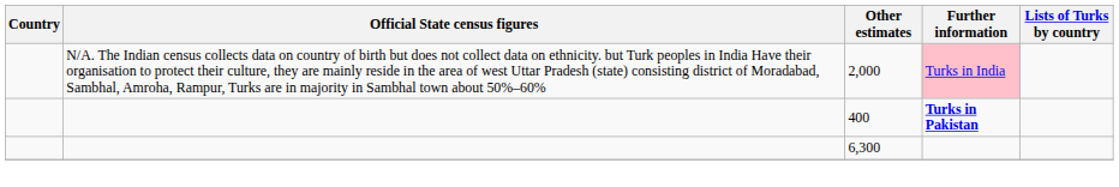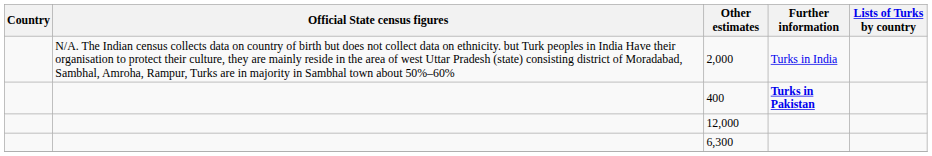 <table class="wikitable sortable">
 <tr>
 <th>Country</th>
 <th>Official State census figures</th>
 <th>Other estimates</th>
 <th>Further information</th>
 <th><a href='#'>Lists of Turks</a> by country</th>
 </tr>
 <tr>
 <td></td>
 <td>N/A. The Indian census collects data on country of birth but does not collect data on ethnicity. but Turk peoples in India Have their organisation to protect their culture, they are mainly reside in the area of west Uttar Pradesh (state) consisting district of Moradabad, Sambhal, Amroha, Rampur, Turks are in majority in Sambhal town about 50%–60%</td>
 <td>2,000</td>
-<td style="background: pink;"><a href='#'>Turks in India</a></td>
+<td><a href='#'>Turks in India</a></td>
 <td></td>
 </tr>
 <tr>
 <td></td>
 <td></td>
 <td>400</td>
 <td><strong><a href='#'>Turks in Pakistan</a></strong></td>
 <td></td>
 </tr>
 <tr>
 <td></td>
 <td></td>
+<td>12,000</td>
+<td></td>
+<td></td>
+</tr>
+<tr>
+<td></td>
+<td></td>
 <td>6,300</td>
 <td></td>
 <td></td>
 </tr>
 <tr>
 </tr>
 </table>
